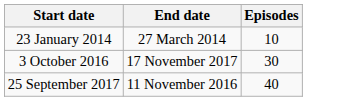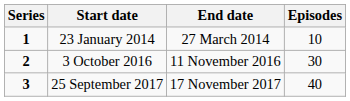 <table class="wikitable" style="text-align:center;">
 <tr>
+<th>Series</th>
 <th>Start date</th>
 <th>End date</th>
 <th>Episodes</th>
 </tr>
 <tr>
+<td><strong>1</strong></td>
 <td>23 January 2014</td>
 <td>27 March 2014</td>
 <td>10</td>
 </tr>
 <tr>
+<td><strong>2</strong></td>
 <td>3 October 2016</td>
-<td>17 November 2017</td>
+<td>11 November 2016</td>
 <td>30</td>
 </tr>
 <tr>
+<td><strong>3</strong></td>
 <td>25 September 2017</td>
-<td>11 November 2016</td>
+<td>17 November 2017</td>
 <td>40</td>
 </tr>
 </table>
